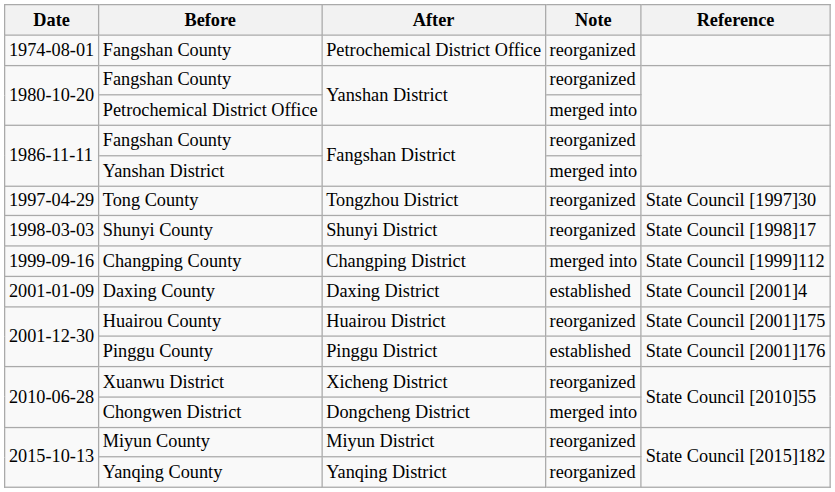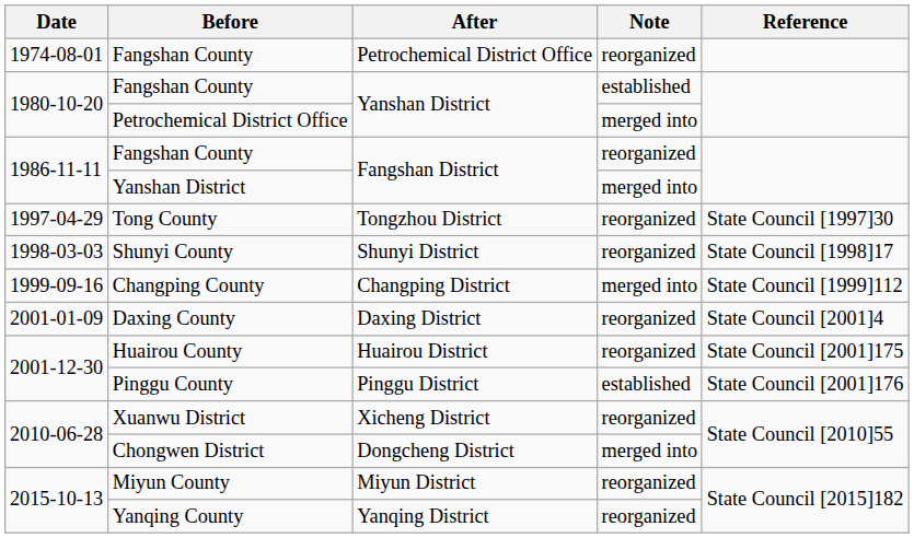 <table class="wikitable" style="font-size:90%;" align="center">
 <tr>
 <th>Date</th>
 <th>Before</th>
 <th>After</th>
 <th>Note</th>
 <th>Reference</th>
 </tr>
 <tr>
 <td>1974-08-01</td>
 <td> Fangshan County</td>
 <td>Petrochemical District Office</td>
 <td>reorganized</td>
 <td></td>
 </tr>
 <tr>
 <td rowspan="2">1980-10-20</td>
 <td> Fangshan County</td>
 <td rowspan="2">Yanshan District</td>
-<td>reorganized</td>
+<td>established</td>
 <td rowspan="2"></td>
 </tr>
 <tr>
 <td> Petrochemical District Office</td>
 <td>merged into</td>
 </tr>
 <tr>
 <td rowspan="2">1986-11-11</td>
 <td>Fangshan County</td>
 <td rowspan="2">Fangshan District</td>
 <td>reorganized</td>
 <td rowspan="2"></td>
 </tr>
 <tr>
 <td>Yanshan District</td>
 <td>merged into</td>
 </tr>
 <tr>
 <td>1997-04-29</td>
 <td>Tong County</td>
 <td>Tongzhou District</td>
 <td>reorganized</td>
 <td>State Council [1997]30</td>
 </tr>
 <tr>
 <td>1998-03-03</td>
 <td>Shunyi County</td>
 <td>Shunyi District</td>
 <td>reorganized</td>
 <td>State Council [1998]17</td>
 </tr>
 <tr>
 <td>1999-09-16</td>
 <td>Changping County</td>
 <td>Changping District</td>
 <td>merged into</td>
 <td>State Council [1999]112</td>
 </tr>
 <tr>
 <td>2001-01-09</td>
 <td>Daxing County</td>
 <td>Daxing District</td>
-<td>established</td>
+<td>reorganized</td>
 <td>State Council [2001]4</td>
 </tr>
 <tr>
 <td rowspan="2">2001-12-30</td>
 <td>Huairou County</td>
 <td>Huairou District</td>
 <td>reorganized</td>
 <td>State Council [2001]175</td>
 </tr>
 <tr>
 <td>Pinggu County</td>
 <td>Pinggu District</td>
 <td>established</td>
 <td>State Council [2001]176</td>
 </tr>
 <tr>
 <td rowspan="2">2010-06-28</td>
 <td>Xuanwu District</td>
 <td>Xicheng District</td>
 <td>reorganized</td>
 <td rowspan="2">State Council [2010]55</td>
 </tr>
 <tr>
 <td>Chongwen District</td>
 <td>Dongcheng District</td>
 <td>merged into</td>
 </tr>
 <tr>
 <td rowspan="2">2015-10-13</td>
 <td>Miyun County</td>
 <td>Miyun District</td>
 <td>reorganized</td>
 <td rowspan="2">State Council [2015]182</td>
 </tr>
 <tr>
 <td>Yanqing County</td>
 <td>Yanqing District</td>
 <td>reorganized</td>
 </tr>
 </table>
